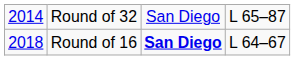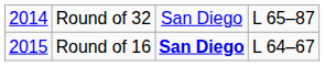 <table class=wikitable style="text-align:center">
 <tr>
 <td><a href='#'>2014</a></td>
 <td>Round of 32</td>
 <td><a href='#'>San Diego</a></td>
 <td>L 65–87</td>
 </tr>
 <tr>
-<td><a href='#'>2018</a></td>
+<td><a href='#'>2015</a></td>
 <td>Round of 16</td>
 <td><strong><a href='#'>San Diego</a></strong></td>
 <td>L 64–67</td>
 </tr>
 </table>
